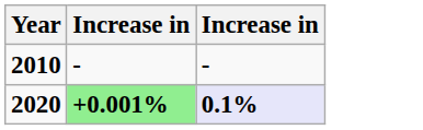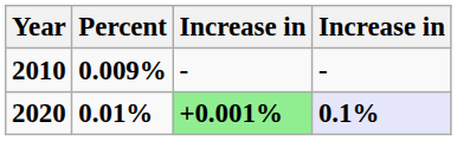 <table class="wikitable collapsible">
 <tr>
 <th><strong>Year</strong></th>
+<th><strong>Percent</strong></th>
 <th>Increase in </th>
 <th><strong>Increase in</strong> </th>
 </tr>
 <tr>
 <td><strong>2010</strong></td>
+<td><strong>0.009%</strong></td>
 <td><strong>-</strong></td>
 <td><strong>-</strong></td>
 </tr>
 <tr>
 <td><strong>2020</strong></td>
+<td><strong>0.01%</strong></td>
 <td style="background: lightgreen"><strong>+0.001%</strong></td>
 <td style="background: lavender;"><strong>0.1%</strong></td>
 </tr>
 </table>
